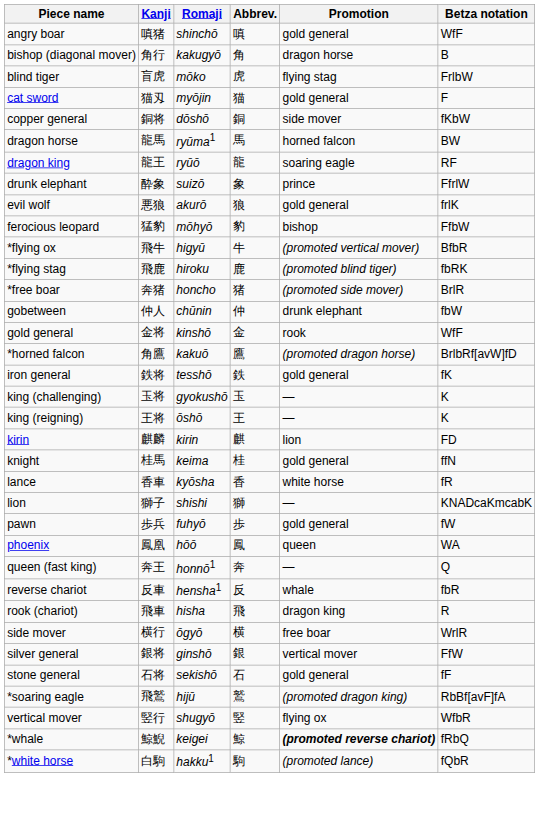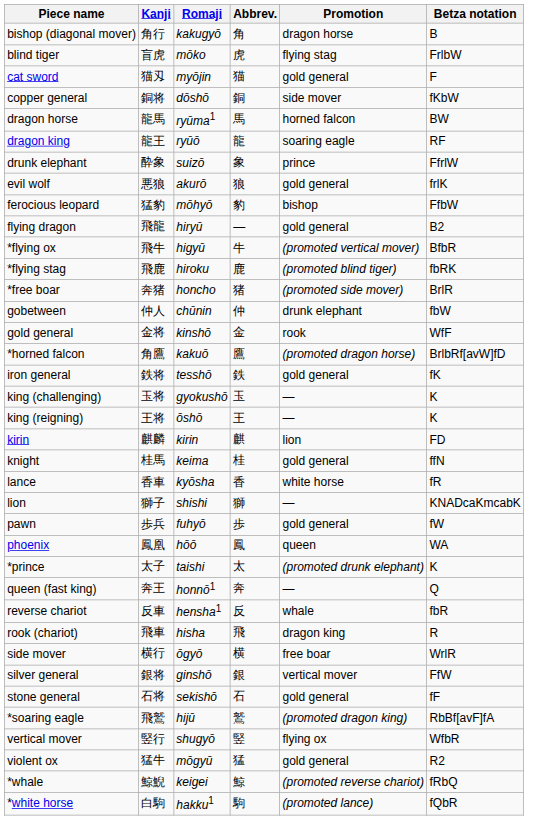 <table class=wikitable>
 <tr>
 <th>Piece name</th>
 <th><a href='#'>Kanji</a></th>
 <th><a href='#'>Romaji</a></th>
 <th>Abbrev.</th>
 <th>Promotion</th>
 <th>Betza notation</th>
-</tr>
-<tr>
-<td>angry boar</td>
-<td>嗔猪</td>
-<td><em>shinchō</em></td>
-<td>嗔</td>
-<td>gold general</td>
-<td>WfF</td>
 </tr>
 <tr>
 <td>bishop (diagonal mover)</td>
 <td>角行</td>
 <td><em>kakugyō</em></td>
 <td>角</td>
 <td>dragon horse</td>
 <td>B</td>
 </tr>
 <tr>
 <td>blind tiger</td>
 <td>盲虎</td>
 <td><em>mōko</em></td>
 <td>虎</td>
 <td>flying stag</td>
 <td>FrlbW</td>
 </tr>
 <tr>
 <td><a href='#'>cat sword</a></td>
 <td>猫刄</td>
 <td><em>myōjin</em></td>
 <td>猫</td>
 <td>gold general</td>
 <td>F</td>
 </tr>
 <tr>
 <td>copper general</td>
 <td>銅将</td>
 <td><em>dōshō</em></td>
 <td>銅</td>
 <td>side mover</td>
 <td>fKbW</td>
 </tr>
 <tr>
 <td>dragon horse</td>
 <td>龍馬</td>
 <td><em>ryūma</em><sup>1</sup></td>
 <td>馬</td>
 <td>horned falcon</td>
 <td>BW</td>
 </tr>
 <tr>
 <td><a href='#'>dragon king</a></td>
 <td>龍王</td>
 <td><em>ryūō</em></td>
 <td>龍</td>
 <td>soaring eagle</td>
 <td>RF</td>
 </tr>
 <tr>
 <td>drunk elephant</td>
 <td>酔象</td>
 <td><em>suizō</em></td>
 <td>象</td>
 <td>prince</td>
 <td>FfrlW</td>
 </tr>
 <tr>
 <td>evil wolf</td>
 <td>悪狼</td>
 <td><em>akurō</em></td>
 <td>狼</td>
 <td>gold general</td>
 <td>frlK</td>
 </tr>
 <tr>
 <td>ferocious leopard</td>
 <td>猛豹</td>
 <td><em>mōhyō</em></td>
 <td>豹</td>
 <td>bishop</td>
 <td>FfbW</td>
+</tr>
+<tr>
+<td>flying dragon</td>
+<td>飛龍</td>
+<td><em>hiryū</em></td>
+<td>—</td>
+<td>gold general</td>
+<td>B2</td>
 </tr>
 <tr>
 <td>*flying ox</td>
 <td>飛牛</td>
 <td><em>higyū</em></td>
 <td>牛</td>
 <td><em>(promoted vertical mover)</em></td>
 <td>BfbR</td>
 </tr>
 <tr>
 <td>*flying stag</td>
 <td>飛鹿</td>
 <td><em>hiroku</em></td>
 <td>鹿</td>
 <td><em>(promoted blind tiger)</em></td>
 <td>fbRK</td>
 </tr>
 <tr>
 <td>*free boar</td>
 <td>奔猪</td>
 <td><em>honcho</em></td>
 <td>猪</td>
 <td><em>(promoted side mover)</em></td>
 <td>BrlR</td>
 </tr>
 <tr>
 <td>gobetween</td>
 <td>仲人</td>
 <td><em>chūnin</em></td>
 <td>仲</td>
 <td>drunk elephant</td>
 <td>fbW</td>
 </tr>
 <tr>
 <td>gold general</td>
 <td>金将</td>
 <td><em>kinshō</em></td>
 <td>金</td>
 <td>rook</td>
 <td>WfF</td>
 </tr>
 <tr>
 <td>*horned falcon</td>
 <td>角鷹</td>
 <td><em>kakuō</em></td>
 <td>鷹</td>
 <td><em>(promoted dragon horse)</em></td>
 <td>BrlbRf[avW]fD</td>
 </tr>
 <tr>
 <td>iron general</td>
 <td>鉄将</td>
 <td><em>tesshō</em></td>
 <td>鉄</td>
 <td>gold general</td>
 <td>fK</td>
 </tr>
 <tr>
 <td>king (challenging)</td>
 <td>玉将</td>
 <td><em>gyokushō</em></td>
 <td>玉</td>
 <td>—</td>
 <td>K</td>
 </tr>
 <tr>
 <td>king (reigning)</td>
 <td>王将</td>
 <td><em>ōshō</em></td>
 <td>王</td>
 <td>—</td>
 <td>K</td>
 </tr>
 <tr>
 <td><a href='#'>kirin</a></td>
 <td>麒麟</td>
 <td><em>kirin</em></td>
 <td>麒</td>
 <td>lion</td>
 <td>FD</td>
 </tr>
 <tr>
 <td>knight</td>
 <td>桂馬</td>
 <td><em>keima</em></td>
 <td>桂</td>
 <td>gold general</td>
 <td>ffN</td>
 </tr>
 <tr>
 <td>lance</td>
 <td>香車</td>
 <td><em>kyōsha</em></td>
 <td>香</td>
 <td>white horse</td>
 <td>fR</td>
 </tr>
 <tr>
 <td>lion</td>
 <td>獅子</td>
 <td><em>shishi</em></td>
 <td>獅</td>
 <td>—</td>
 <td>KNADcaKmcabK</td>
 </tr>
 <tr>
 <td>pawn</td>
 <td>歩兵</td>
 <td><em>fuhyō</em></td>
 <td>歩</td>
 <td>gold general</td>
 <td>fW</td>
 </tr>
 <tr>
 <td><a href='#'>phoenix</a></td>
 <td>鳳凰</td>
 <td><em>hōō</em></td>
 <td>鳳</td>
 <td>queen</td>
 <td>WA</td>
 </tr>
 <tr>
+<td>*prince</td>
+<td>太子</td>
+<td><em>taishi</em></td>
+<td>太</td>
+<td><em>(promoted drunk elephant)</em></td>
+<td>K</td>
+</tr>
+<tr>
 <td>queen (fast king)</td>
 <td>奔王</td>
 <td><em>honnō</em><sup>1</sup></td>
 <td>奔</td>
 <td>—</td>
 <td>Q</td>
 </tr>
 <tr>
 <td>reverse chariot</td>
 <td>反車</td>
 <td><em>hensha</em><sup>1</sup></td>
 <td>反</td>
 <td>whale</td>
 <td>fbR</td>
 </tr>
 <tr>
 <td>rook (chariot)</td>
 <td>飛車</td>
 <td><em>hisha</em></td>
 <td>飛</td>
 <td>dragon king</td>
 <td>R</td>
 </tr>
 <tr>
 <td>side mover</td>
 <td>横行</td>
 <td><em>ōgyō</em></td>
 <td>横</td>
 <td>free boar</td>
 <td>WrlR</td>
 </tr>
 <tr>
 <td>silver general</td>
 <td>銀将</td>
 <td><em>ginshō</em></td>
 <td>銀</td>
 <td>vertical mover</td>
 <td>FfW</td>
 </tr>
 <tr>
 <td>stone general</td>
 <td>石将</td>
 <td><em>sekishō</em></td>
 <td>石</td>
 <td>gold general</td>
 <td>fF</td>
 </tr>
 <tr>
 <td>*soaring eagle</td>
 <td>飛鷲</td>
 <td><em>hijū</em></td>
 <td>鷲</td>
 <td><em>(promoted dragon king)</em></td>
 <td>RbBf[avF]fA</td>
 </tr>
 <tr>
 <td>vertical mover</td>
 <td>竪行</td>
 <td><em>shugyō</em></td>
 <td>竪</td>
 <td>flying ox</td>
 <td>WfbR</td>
 </tr>
 <tr>
+<td>violent ox</td>
+<td>猛牛</td>
+<td><em>mōgyū</em></td>
+<td>猛</td>
+<td>gold general</td>
+<td>R2</td>
+</tr>
+<tr>
 <td>*whale</td>
 <td>鯨鯢</td>
 <td><em>keigei</em></td>
 <td>鯨</td>
-<td><strong><em>(promoted reverse chariot)</em></strong></td>
+<td><em>(promoted reverse chariot)</em></td>
 <td>fRbQ</td>
 </tr>
 <tr>
 <td>*<a href='#'>white horse</a></td>
 <td>白駒</td>
 <td><em>hakku</em><sup>1</sup></td>
 <td>駒</td>
 <td><em>(promoted lance)</em></td>
 <td>fQbR</td>
 </tr>
 </table>
